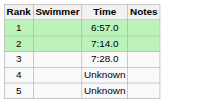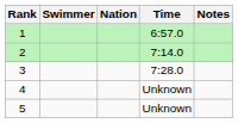 <table class="wikitable sortable" style="text-align:center">
 <tr>
 <th>Rank</th>
 <th>Swimmer</th>
+<th>Nation</th>
 <th>Time</th>
 <th>Notes</th>
 </tr>
 <tr style="background:#bbf3bb;">
 <td>1</td>
+<td align=left></td>
 <td align=left></td>
 <td>6:57.0</td>
 <td></td>
 </tr>
 <tr style="background:#bbf3bb;">
 <td>2</td>
 <td align=left></td>
+<td align=left></td>
 <td>7:14.0</td>
 <td></td>
 </tr>
 <tr>
 <td>3</td>
+<td align=left></td>
 <td align=left></td>
 <td>7:28.0</td>
 <td></td>
 </tr>
 <tr>
 <td>4</td>
 <td align=left></td>
+<td align=left></td>
 <td>Unknown</td>
 <td></td>
 </tr>
 <tr>
 <td>5</td>
 <td align=left></td>
+<td align=left></td>
 <td>Unknown</td>
 <td></td>
 </tr>
 </table>
